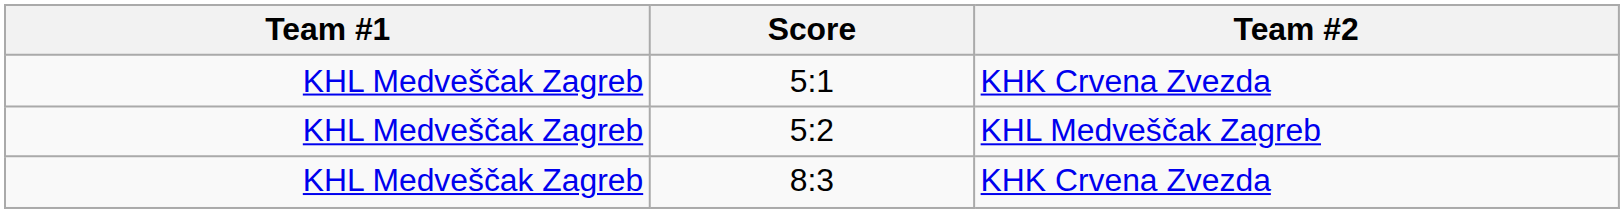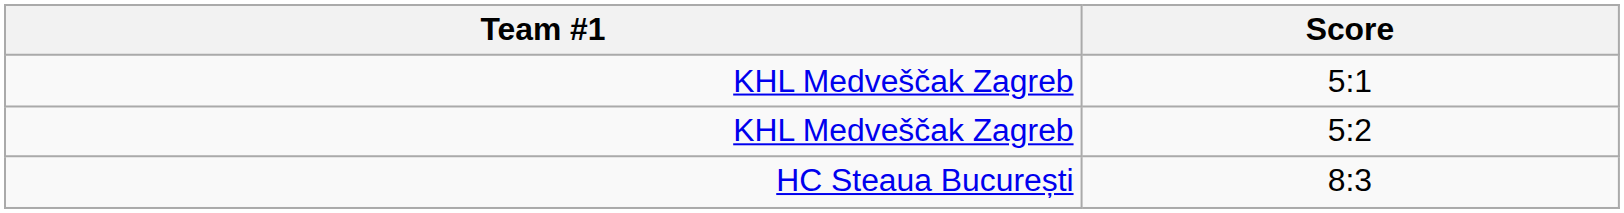 <table class="wikitable" style="text-align: center;">
 <tr>
 <th width=22%>Team #1</th>
 <th width=11%>Score</th>
-<th width=22%>Team #2</th>
 </tr>
 <tr>
 <td style="text-align: right;"><a href='#'>KHL Medveščak Zagreb</a> </td>
 <td>5:1</td>
-<td style="text-align: left;"> <a href='#'>KHK Crvena Zvezda</a></td>
 </tr>
 <tr>
 <td style="text-align: right;"><a href='#'>KHL Medveščak Zagreb</a> </td>
 <td>5:2</td>
-<td style="text-align: left;"> <a href='#'>KHL Medveščak Zagreb</a></td>
 </tr>
 <tr>
-<td style="text-align: right;"><a href='#'>KHL Medveščak Zagreb</a> </td>
+<td style="text-align: right;"><a href='#'>HC Steaua București</a> </td>
 <td>8:3</td>
-<td style="text-align: left;"> <a href='#'>KHK Crvena Zvezda</a></td>
 </tr>
 </table>
